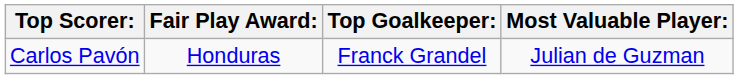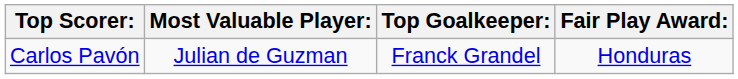 <table class="wikitable" style="margin: 0 auto;">
 <tr>
 <th><strong>Top Scorer</strong>:</th>
+<th><strong>Most Valuable Player</strong>:</th>
+<th><strong>Top Goalkeeper</strong>:</th>
 <th><strong>Fair Play Award</strong>:</th>
-<th><strong>Top Goalkeeper</strong>:</th>
-<th><strong>Most Valuable Player</strong>:</th>
 </tr>
 <tr>
 <td align=center> <a href='#'>Carlos Pavón</a></td>
+<td align=center> <a href='#'>Julian de Guzman</a></td>
+<td align=center> <a href='#'>Franck Grandel</a></td>
 <td align=center> <a href='#'>Honduras</a></td>
-<td align=center> <a href='#'>Franck Grandel</a></td>
-<td align=center> <a href='#'>Julian de Guzman</a></td>
 </tr>
 </table>
